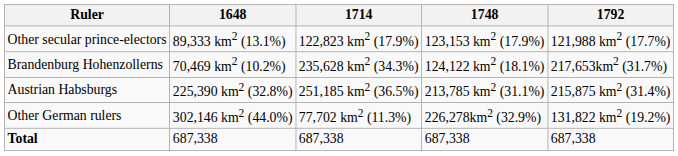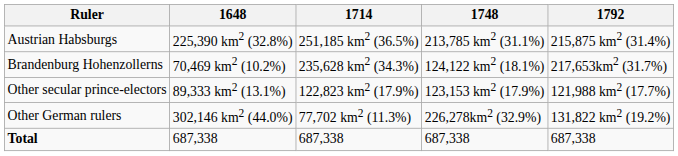 <table class="wikitable">
 <tr>
 <th>Ruler</th>
 <th>1648</th>
 <th>1714</th>
 <th>1748</th>
 <th>1792</th>
 </tr>
 <tr>
-<td>Other secular prince-electors</td>
-<td>89,333 km<sup>2</sup> (13.1%)</td>
-<td>122,823 km<sup>2</sup> (17.9%)</td>
-<td>123,153 km<sup>2</sup> (17.9%)</td>
-<td>121,988 km<sup>2</sup> (17.7%)</td>
+<td>Austrian Habsburgs</td>
+<td>225,390 km<sup>2</sup> (32.8%)</td>
+<td>251,185 km<sup>2</sup> (36.5%)</td>
+<td>213,785 km<sup>2</sup> (31.1%)</td>
+<td>215,875 km<sup>2</sup> (31.4%)</td>
 </tr>
 <tr>
 <td>Brandenburg Hohenzollerns</td>
 <td>70,469 km<sup>2</sup> (10.2%)</td>
 <td>235,628 km<sup>2</sup> (34.3%)</td>
 <td>124,122 km<sup>2</sup> (18.1%)</td>
 <td>217,653km<sup>2</sup> (31.7%)</td>
 </tr>
 <tr>
-<td>Austrian Habsburgs</td>
-<td>225,390 km<sup>2</sup> (32.8%)</td>
-<td>251,185 km<sup>2</sup> (36.5%)</td>
-<td>213,785 km<sup>2</sup> (31.1%)</td>
-<td>215,875 km<sup>2</sup> (31.4%)</td>
+<td>Other secular prince-electors</td>
+<td>89,333 km<sup>2</sup> (13.1%)</td>
+<td>122,823 km<sup>2</sup> (17.9%)</td>
+<td>123,153 km<sup>2</sup> (17.9%)</td>
+<td>121,988 km<sup>2</sup> (17.7%)</td>
 </tr>
 <tr>
 <td>Other German rulers</td>
 <td>302,146 km<sup>2</sup> (44.0%)</td>
 <td>77,702 km<sup>2</sup> (11.3%)</td>
 <td>226,278km<sup>2</sup> (32.9%)</td>
 <td>131,822 km<sup>2</sup> (19.2%)</td>
 </tr>
 <tr>
 <td><strong>Total</strong></td>
 <td>687,338</td>
 <td>687,338</td>
 <td>687,338</td>
 <td>687,338</td>
 </tr>
 </table>
